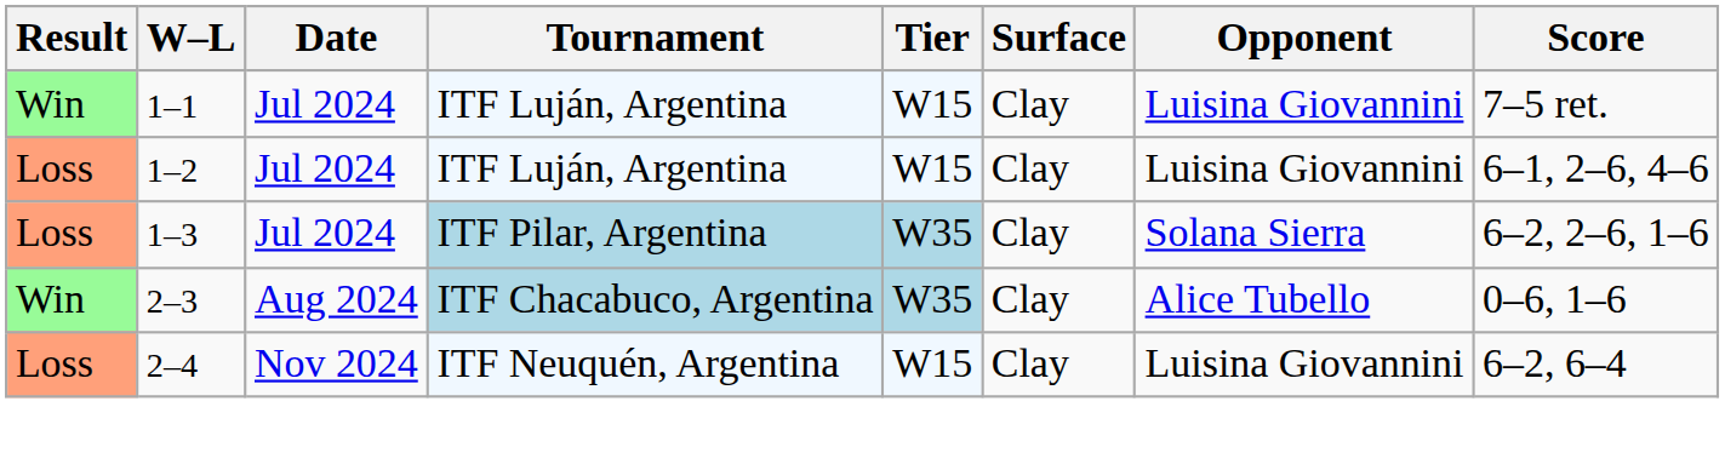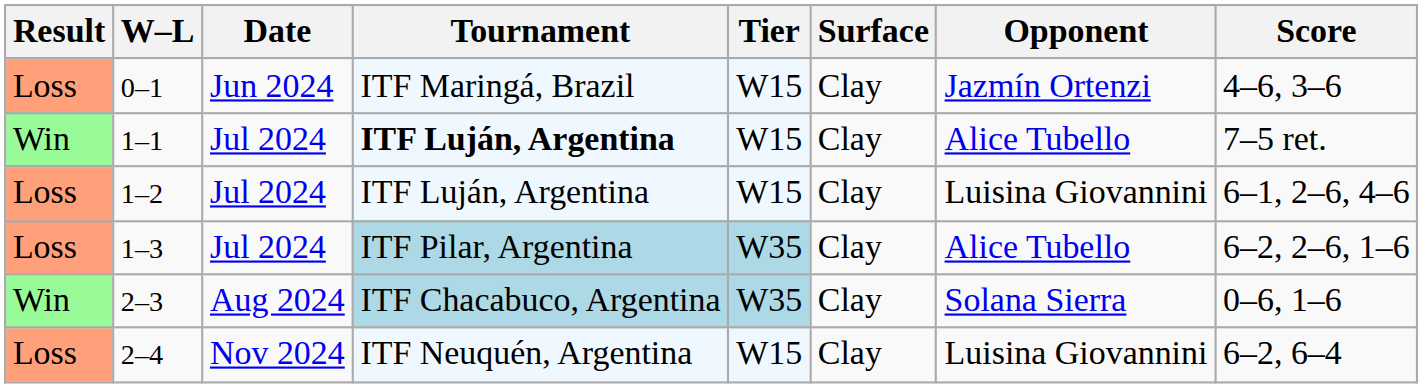 <table class="sortable wikitable">
 <tr>
 <th>Result</th>
 <th class="unsortable">W–L</th>
 <th>Date</th>
 <th>Tournament</th>
 <th>Tier</th>
 <th>Surface</th>
 <th>Opponent</th>
 <th class="unsortable">Score</th>
 </tr>
 <tr>
+<td style="background:#ffa07a;">Loss</td>
+<td><small>0–1</small></td>
+<td><a href='#'>Jun 2024</a></td>
+<td style="background:#f0f8ff;">ITF Maringá, Brazil</td>
+<td style="background:#f0f8ff;">W15</td>
+<td>Clay</td>
+<td> <a href='#'>Jazmín Ortenzi</a></td>
+<td>4–6, 3–6</td>
+</tr>
+<tr>
 <td style="background:#98fb98;">Win</td>
 <td><small>1–1</small></td>
 <td><a href='#'>Jul 2024</a></td>
-<td style="background:#f0f8ff;">ITF Luján, Argentina</td>
+<td style="background:#f0f8ff;"><strong>ITF Luján, Argentina</strong></td>
 <td style="background:#f0f8ff;">W15</td>
 <td>Clay</td>
-<td> <a href='#'>Luisina Giovannini</a></td>
+<td> <a href='#'>Alice Tubello</a></td>
 <td>7–5 ret.</td>
 </tr>
 <tr>
 <td style="background:#ffa07a;">Loss</td>
 <td><small>1–2</small></td>
 <td><a href='#'>Jul 2024</a></td>
 <td style="background:#f0f8ff;">ITF Luján, Argentina</td>
 <td style="background:#f0f8ff;">W15</td>
 <td>Clay</td>
 <td> Luisina Giovannini</td>
 <td>6–1, 2–6, 4–6</td>
 </tr>
 <tr>
 <td style="background:#ffa07a;">Loss</td>
 <td><small>1–3</small></td>
 <td><a href='#'>Jul 2024</a></td>
 <td style="background:lightblue;">ITF Pilar, Argentina</td>
 <td style="background:lightblue;">W35</td>
 <td>Clay</td>
-<td> <a href='#'>Solana Sierra</a></td>
+<td> <a href='#'>Alice Tubello</a></td>
 <td>6–2, 2–6, 1–6</td>
 </tr>
 <tr>
 <td style="background:#98fb98;">Win</td>
 <td><small>2–3</small></td>
 <td><a href='#'>Aug 2024</a></td>
 <td style="background:lightblue;">ITF Chacabuco, Argentina</td>
 <td style="background:lightblue;">W35</td>
 <td>Clay</td>
-<td> <a href='#'>Alice Tubello</a></td>
+<td> <a href='#'>Solana Sierra</a></td>
 <td>0–6, 1–6</td>
 </tr>
 <tr>
 <td style="background:#ffa07a;">Loss</td>
 <td><small>2–4</small></td>
 <td><a href='#'>Nov 2024</a></td>
 <td style="background:#f0f8ff;">ITF Neuquén, Argentina</td>
 <td style="background:#f0f8ff;">W15</td>
 <td>Clay</td>
 <td> Luisina Giovannini</td>
 <td>6–2, 6–4</td>
 </tr>
 </table>
